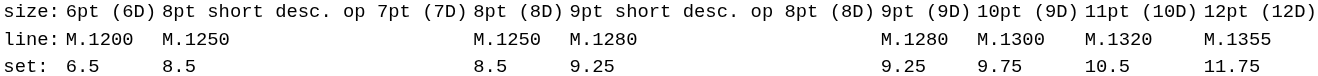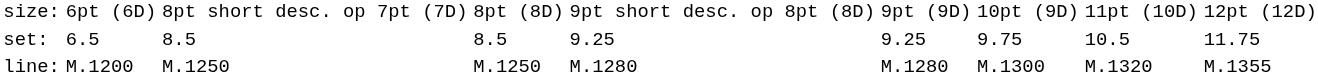 <table style="margin-left:40px;">
 <tr>
 <td>size:</td>
 <td>6pt (6D)</td>
 <td>8pt short desc. op 7pt (7D)</td>
 <td>8pt (8D)</td>
 <td>9pt short desc. op 8pt (8D)</td>
 <td>9pt (9D)</td>
 <td>10pt (9D)</td>
 <td>11pt (10D)</td>
 <td>12pt (12D)</td>
 </tr>
 <tr>
+<td>set:</td>
+<td>6.5</td>
+<td>8.5</td>
+<td>8.5</td>
+<td>9.25</td>
+<td>9.25</td>
+<td>9.75</td>
+<td>10.5</td>
+<td>11.75</td>
+</tr>
+<tr>
 <td>line:</td>
 <td>M.1200</td>
 <td>M.1250</td>
 <td>M.1250</td>
 <td>M.1280</td>
 <td>M.1280</td>
 <td>M.1300</td>
 <td>M.1320</td>
 <td>M.1355</td>
 </tr>
-<tr>
-<td>set:</td>
-<td>6.5</td>
-<td>8.5</td>
-<td>8.5</td>
-<td>9.25</td>
-<td>9.25</td>
-<td>9.75</td>
-<td>10.5</td>
-<td>11.75</td>
-</tr>
 </table>
